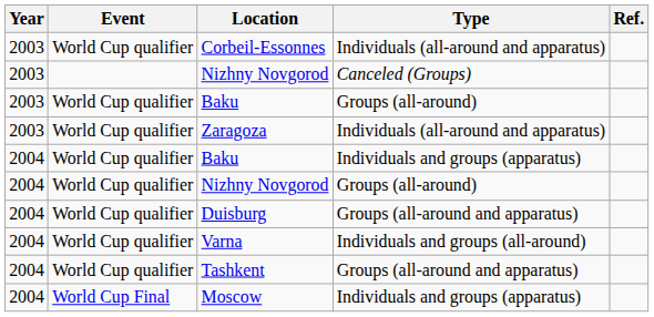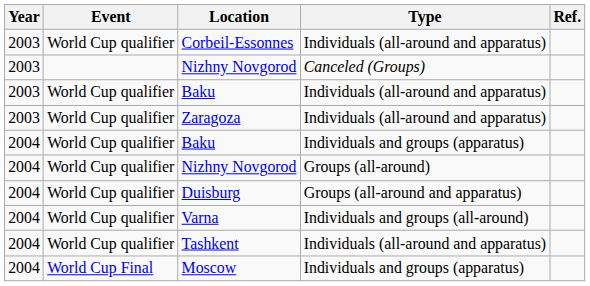 <table class="wikitable sortable">
 <tr>
 <th>Year</th>
 <th>Event</th>
 <th>Location</th>
 <th>Type</th>
 <th>Ref.</th>
 </tr>
 <tr>
 <td>2003</td>
 <td>World Cup qualifier</td>
 <td> <a href='#'>Corbeil-Essonnes</a></td>
 <td>Individuals (all-around and apparatus)</td>
 <td></td>
 </tr>
 <tr>
 <td>2003</td>
 <td></td>
 <td> <a href='#'>Nizhny Novgorod</a></td>
 <td><em>Canceled (Groups)</em></td>
 <td></td>
 </tr>
 <tr>
 <td>2003</td>
 <td>World Cup qualifier</td>
 <td> <a href='#'>Baku</a></td>
-<td>Groups (all-around)</td>
+<td>Individuals (all-around and apparatus)</td>
 <td></td>
 </tr>
 <tr>
 <td>2003</td>
 <td>World Cup qualifier</td>
 <td> <a href='#'>Zaragoza</a></td>
 <td>Individuals (all-around and apparatus)</td>
 <td></td>
 </tr>
 <tr>
 <td>2004</td>
 <td>World Cup qualifier</td>
 <td> <a href='#'>Baku</a></td>
 <td>Individuals and groups (apparatus)</td>
 <td></td>
 </tr>
 <tr>
 <td>2004</td>
 <td>World Cup qualifier</td>
 <td> <a href='#'>Nizhny Novgorod</a></td>
 <td>Groups (all-around)</td>
 <td></td>
 </tr>
 <tr>
 <td>2004</td>
 <td>World Cup qualifier</td>
 <td> <a href='#'>Duisburg</a></td>
 <td>Groups (all-around and apparatus)</td>
 <td></td>
 </tr>
 <tr>
 <td>2004</td>
 <td>World Cup qualifier</td>
 <td> <a href='#'>Varna</a></td>
 <td>Individuals and groups (all-around)</td>
 <td></td>
 </tr>
 <tr>
 <td>2004</td>
 <td>World Cup qualifier</td>
 <td> <a href='#'>Tashkent</a></td>
-<td>Groups (all-around and apparatus)</td>
+<td>Individuals (all-around and apparatus)</td>
 <td></td>
 </tr>
 <tr>
 <td>2004</td>
 <td><a href='#'>World Cup Final</a></td>
 <td> <a href='#'>Moscow</a></td>
 <td>Individuals and groups (apparatus)</td>
 <td></td>
 </tr>
 </table>
